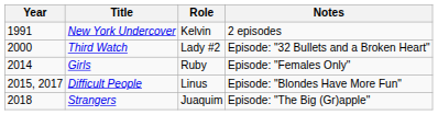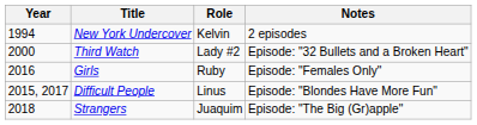 <table class="wikitable sortable">
 <tr>
 <th>Year</th>
 <th>Title</th>
 <th>Role</th>
 <th>Notes</th>
 </tr>
 <tr>
-<td>1991</td>
+<td>1994</td>
 <td><em><a href='#'>New York Undercover</a></em></td>
 <td>Kelvin</td>
 <td>2 episodes</td>
 </tr>
 <tr>
 <td>2000</td>
 <td><em><a href='#'>Third Watch</a></em></td>
 <td>Lady #2</td>
 <td>Episode: "32 Bullets and a Broken Heart"</td>
 </tr>
 <tr>
-<td>2014</td>
+<td>2016</td>
 <td><a href='#'><em>Girls</em></a></td>
 <td>Ruby</td>
 <td>Episode: "Females Only"</td>
 </tr>
 <tr>
 <td>2015, 2017</td>
 <td><em><a href='#'>Difficult People</a></em></td>
 <td>Linus</td>
 <td>Episode: "Blondes Have More Fun"</td>
 </tr>
 <tr>
 <td>2018</td>
 <td><a href='#'><em>Strangers</em></a></td>
 <td>Juaquim</td>
 <td>Episode: "The Big (Gr)apple"</td>
 </tr>
 </table>
